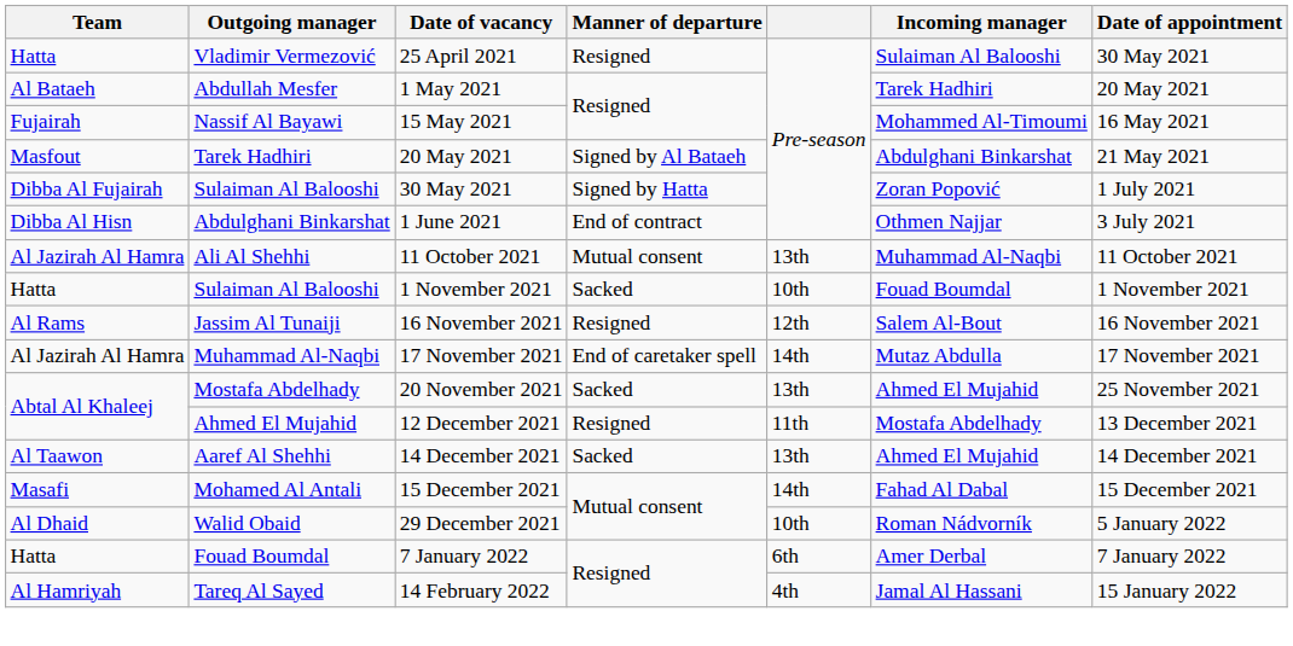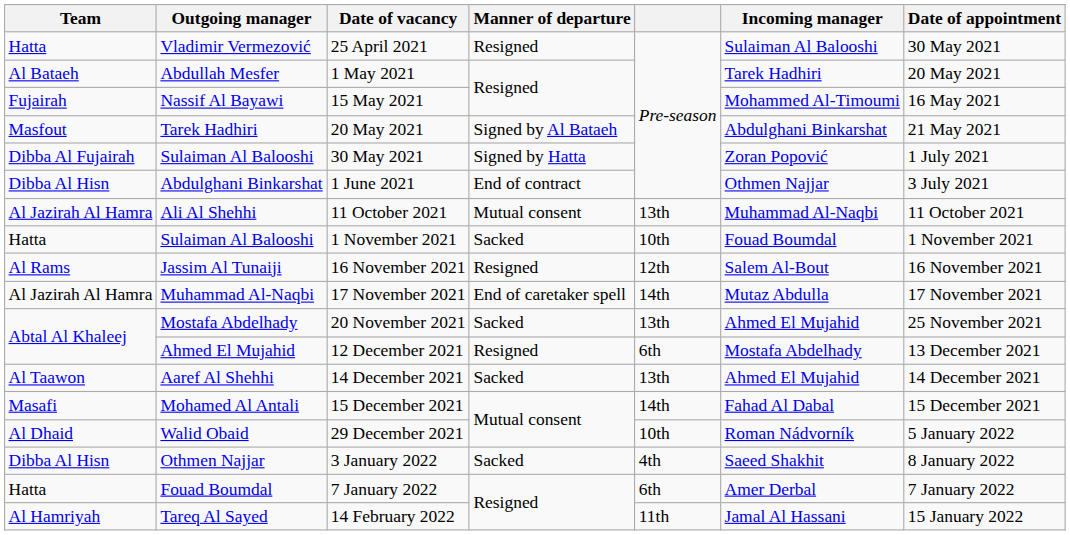 <table class="wikitable">
 <tr>
 <th>Team</th>
 <th>Outgoing manager</th>
 <th>Date of vacancy</th>
 <th>Manner of departure</th>
 <th></th>
 <th>Incoming manager</th>
 <th>Date of appointment</th>
 </tr>
 <tr>
 <td><a href='#'>Hatta</a></td>
 <td> <a href='#'>Vladimir Vermezović</a></td>
 <td>25 April 2021</td>
 <td>Resigned</td>
 <td rowspan=6><em>Pre-season</em></td>
 <td> <a href='#'>Sulaiman Al Balooshi</a></td>
 <td>30 May 2021</td>
 </tr>
 <tr>
 <td><a href='#'>Al Bataeh</a></td>
 <td> <a href='#'>Abdullah Mesfer</a></td>
 <td>1 May 2021</td>
 <td rowspan=2>Resigned</td>
 <td> <a href='#'>Tarek Hadhiri</a></td>
 <td>20 May 2021</td>
 </tr>
 <tr>
 <td><a href='#'>Fujairah</a></td>
 <td> <a href='#'>Nassif Al Bayawi</a></td>
 <td>15 May 2021</td>
 <td> <a href='#'>Mohammed Al-Timoumi</a></td>
 <td>16 May 2021</td>
 </tr>
 <tr>
 <td><a href='#'>Masfout</a></td>
 <td> <a href='#'>Tarek Hadhiri</a></td>
 <td>20 May 2021</td>
 <td>Signed by <a href='#'>Al Bataeh</a></td>
 <td> <a href='#'>Abdulghani Binkarshat</a></td>
 <td>21 May 2021</td>
 </tr>
 <tr>
 <td><a href='#'>Dibba Al Fujairah</a></td>
 <td> <a href='#'>Sulaiman Al Balooshi</a></td>
 <td>30 May 2021</td>
 <td>Signed by <a href='#'>Hatta</a></td>
 <td> <a href='#'>Zoran Popović</a></td>
 <td>1 July 2021</td>
 </tr>
 <tr>
 <td><a href='#'>Dibba Al Hisn</a></td>
 <td> <a href='#'>Abdulghani Binkarshat</a></td>
 <td>1 June 2021</td>
 <td>End of contract</td>
 <td> <a href='#'>Othmen Najjar</a></td>
 <td>3 July 2021</td>
 </tr>
 <tr>
 <td><a href='#'>Al Jazirah Al Hamra</a></td>
 <td> <a href='#'>Ali Al Shehhi</a></td>
 <td>11 October 2021</td>
 <td>Mutual consent</td>
 <td>13th</td>
 <td> <a href='#'>Muhammad Al-Naqbi</a></td>
 <td>11 October 2021</td>
 </tr>
 <tr>
 <td>Hatta</td>
 <td> <a href='#'>Sulaiman Al Balooshi</a></td>
 <td>1 November 2021</td>
 <td>Sacked</td>
 <td>10th</td>
 <td> <a href='#'>Fouad Boumdal</a></td>
 <td>1 November 2021</td>
 </tr>
 <tr>
 <td><a href='#'>Al Rams</a></td>
 <td> <a href='#'>Jassim Al Tunaiji</a></td>
 <td>16 November 2021</td>
 <td>Resigned</td>
 <td>12th</td>
 <td> <a href='#'>Salem Al-Bout</a></td>
 <td>16 November 2021</td>
 </tr>
 <tr>
 <td>Al Jazirah Al Hamra</td>
 <td> <a href='#'>Muhammad Al-Naqbi</a></td>
 <td>17 November 2021</td>
 <td>End of caretaker spell</td>
 <td>14th</td>
 <td> <a href='#'>Mutaz Abdulla</a></td>
 <td>17 November 2021</td>
 </tr>
 <tr>
 <td rowspan=2><a href='#'>Abtal Al Khaleej</a></td>
 <td> <a href='#'>Mostafa Abdelhady</a></td>
 <td>20 November 2021</td>
 <td>Sacked</td>
 <td>13th</td>
 <td> <a href='#'>Ahmed El Mujahid</a></td>
 <td>25 November 2021</td>
 </tr>
 <tr>
 <td> <a href='#'>Ahmed El Mujahid</a></td>
 <td>12 December 2021</td>
 <td>Resigned</td>
-<td>11th</td>
+<td>6th</td>
 <td> <a href='#'>Mostafa Abdelhady</a></td>
 <td>13 December 2021</td>
 </tr>
 <tr>
 <td><a href='#'>Al Taawon</a></td>
 <td> <a href='#'>Aaref Al Shehhi</a></td>
 <td>14 December 2021</td>
 <td>Sacked</td>
 <td>13th</td>
 <td> <a href='#'>Ahmed El Mujahid</a></td>
 <td>14 December 2021</td>
 </tr>
 <tr>
 <td><a href='#'>Masafi</a></td>
 <td> <a href='#'>Mohamed Al Antali</a></td>
 <td>15 December 2021</td>
 <td rowspan=2>Mutual consent</td>
 <td>14th</td>
 <td> <a href='#'>Fahad Al Dabal</a></td>
 <td>15 December 2021</td>
 </tr>
 <tr>
 <td><a href='#'>Al Dhaid</a></td>
 <td> <a href='#'>Walid Obaid</a></td>
 <td>29 December 2021</td>
 <td>10th</td>
 <td> <a href='#'>Roman Nádvorník</a></td>
 <td>5 January 2022</td>
 </tr>
 <tr>
+<td><a href='#'>Dibba Al Hisn</a></td>
+<td> <a href='#'>Othmen Najjar</a></td>
+<td>3 January 2022</td>
+<td>Sacked</td>
+<td>4th</td>
+<td> <a href='#'>Saeed Shakhit</a></td>
+<td>8 January 2022</td>
+</tr>
+<tr>
 <td>Hatta</td>
 <td> <a href='#'>Fouad Boumdal</a></td>
 <td>7 January 2022</td>
 <td rowspan=2>Resigned</td>
 <td>6th</td>
 <td> <a href='#'>Amer Derbal</a></td>
 <td>7 January 2022</td>
 </tr>
 <tr>
 <td><a href='#'>Al Hamriyah</a></td>
 <td> <a href='#'>Tareq Al Sayed</a></td>
 <td>14 February 2022</td>
-<td>4th</td>
+<td>11th</td>
 <td> <a href='#'>Jamal Al Hassani</a></td>
 <td>15 January 2022</td>
 </tr>
 </table>
